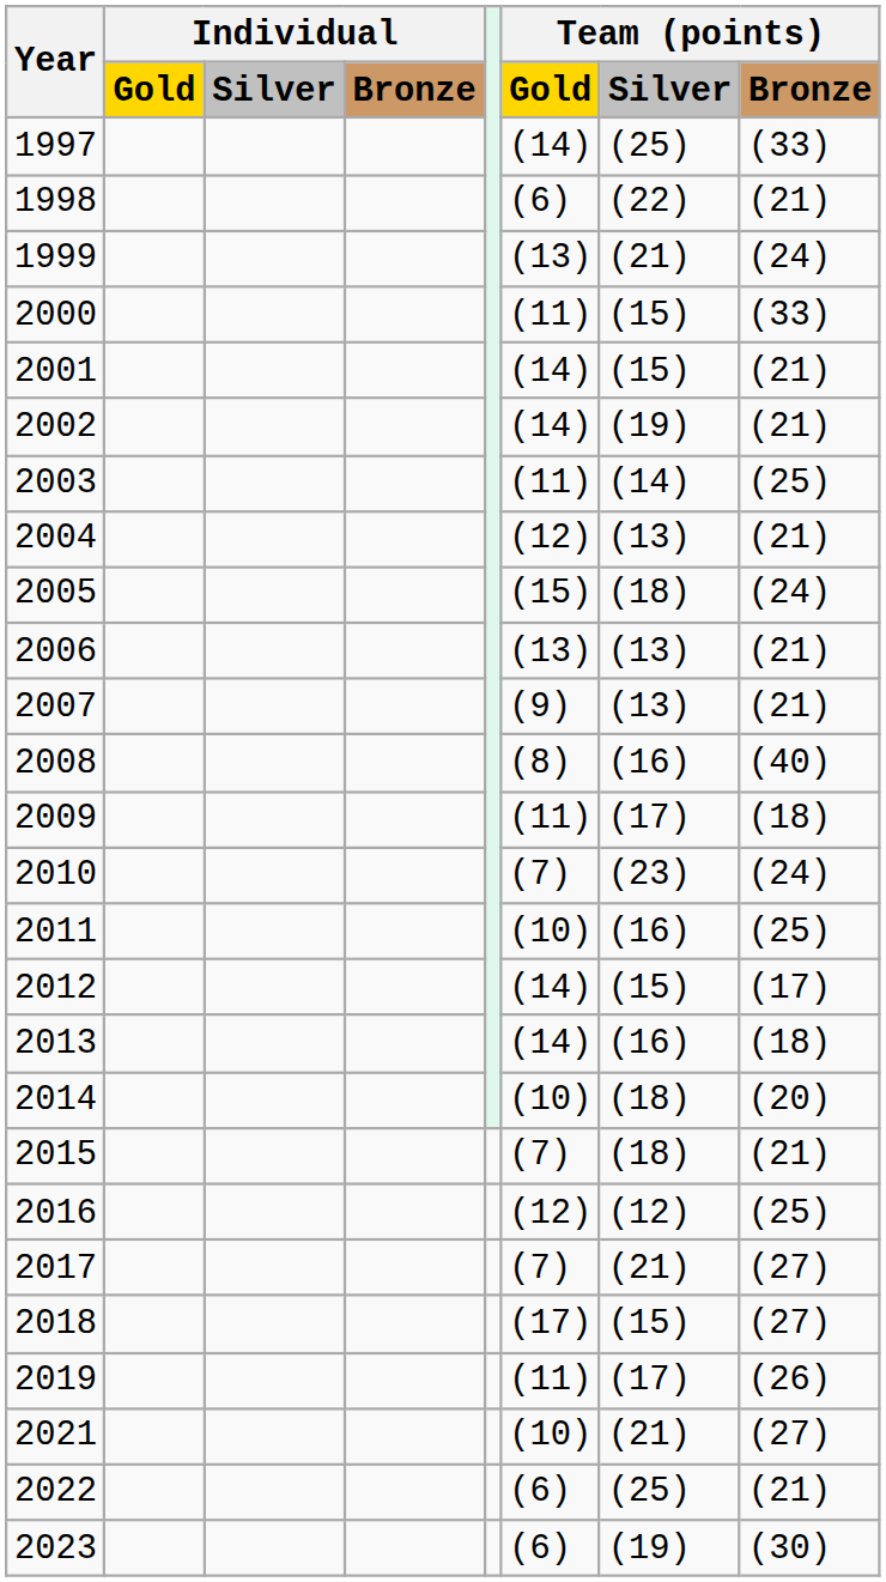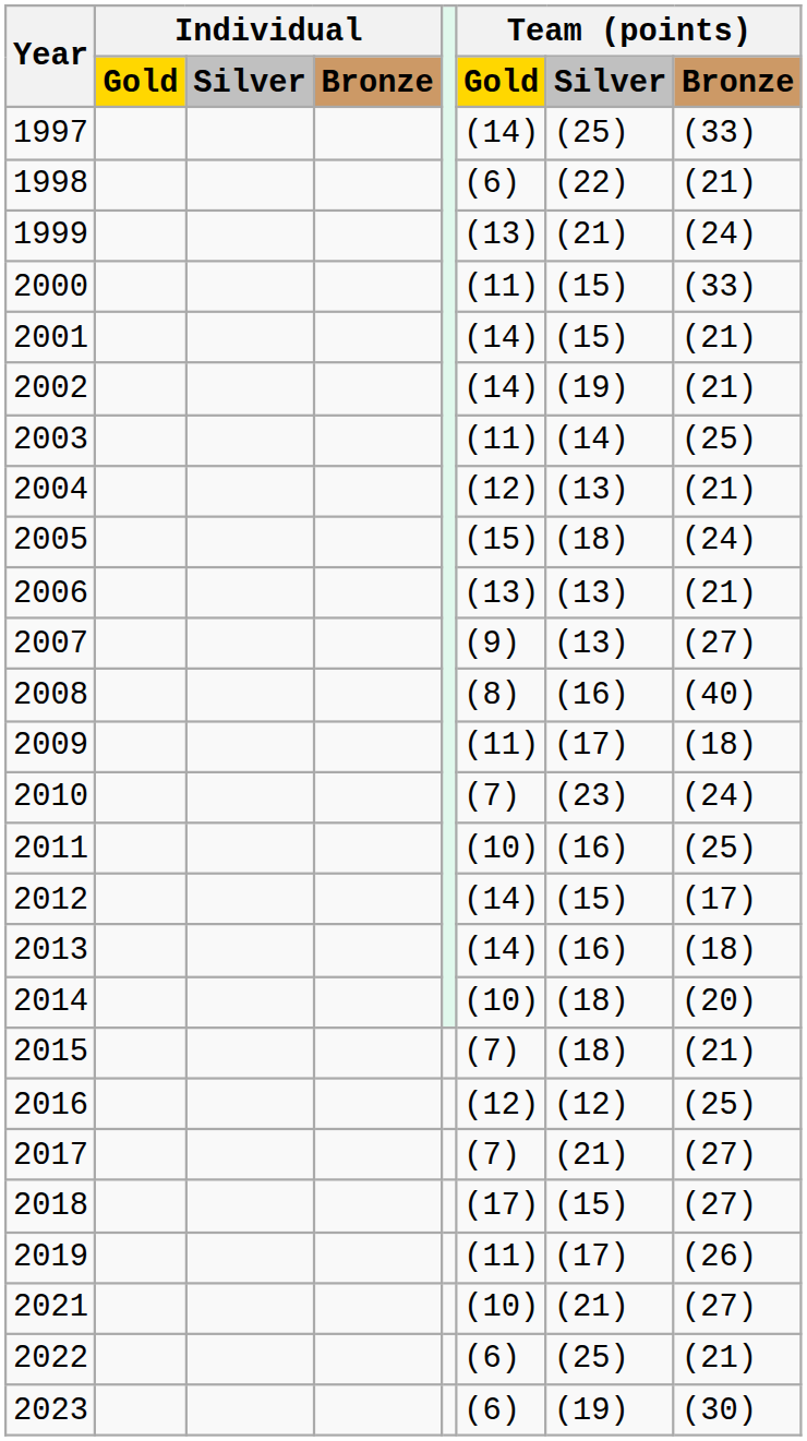 <table class=wikitable>
 <tr>
 <th rowspan=2>Year</th>
 <th colspan=3>Individual</th>
 <th rowspan=20 style="background:#E0F8EC"></th>
 <th colspan=3>Team (points)</th>
 </tr>
 <tr>
 <th align="center" style="background:gold;">Gold</th>
 <th align="center" style="background:silver;">Silver</th>
 <th align="center" style="background:#cc9966;">Bronze</th>
 <th align="center" style="background:gold;">Gold</th>
 <th align="center" style="background:silver;">Silver</th>
 <th align="center" style="background:#cc9966;">Bronze</th>
 </tr>
 <tr>
 <td>1997</td>
 <td></td>
 <td></td>
 <td></td>
 <td> (14)</td>
 <td> (25)</td>
 <td> (33)</td>
 </tr>
 <tr>
 <td>1998</td>
 <td></td>
 <td></td>
 <td></td>
 <td> (6)</td>
 <td> (22)</td>
 <td> (21)</td>
 </tr>
 <tr>
 <td>1999</td>
 <td></td>
 <td></td>
 <td></td>
 <td> (13)</td>
 <td> (21)</td>
 <td> (24)</td>
 </tr>
 <tr>
 <td>2000</td>
 <td></td>
 <td></td>
 <td></td>
 <td> (11)</td>
 <td> (15)</td>
 <td> (33)</td>
 </tr>
 <tr>
 <td>2001</td>
 <td></td>
 <td></td>
 <td></td>
 <td> (14)</td>
 <td> (15)</td>
 <td> (21)</td>
 </tr>
 <tr>
 <td>2002</td>
 <td></td>
 <td></td>
 <td></td>
 <td> (14)</td>
 <td> (19)</td>
 <td> (21)</td>
 </tr>
 <tr>
 <td>2003</td>
 <td></td>
 <td></td>
 <td></td>
 <td> (11)</td>
 <td> (14)</td>
 <td> (25)</td>
 </tr>
 <tr>
 <td>2004</td>
 <td></td>
 <td></td>
 <td></td>
 <td> (12)</td>
 <td> (13)</td>
 <td> (21)</td>
 </tr>
 <tr>
 <td>2005</td>
 <td></td>
 <td></td>
 <td></td>
 <td> (15)</td>
 <td> (18)</td>
 <td> (24)</td>
 </tr>
 <tr>
 <td>2006</td>
 <td></td>
 <td></td>
 <td></td>
 <td> (13)</td>
 <td> (13)</td>
 <td> (21)</td>
 </tr>
 <tr>
 <td>2007</td>
 <td></td>
 <td></td>
 <td></td>
 <td> (9)</td>
 <td> (13)</td>
-<td> (21)</td>
+<td> (27)</td>
 </tr>
 <tr>
 <td>2008</td>
 <td></td>
 <td></td>
 <td></td>
 <td> (8)</td>
 <td> (16)</td>
 <td> (40)</td>
 </tr>
 <tr>
 <td>2009</td>
 <td></td>
 <td></td>
 <td></td>
 <td> (11)</td>
 <td> (17)</td>
 <td> (18)</td>
 </tr>
 <tr>
 <td>2010</td>
 <td></td>
 <td></td>
 <td></td>
 <td> (7)</td>
 <td> (23)</td>
 <td> (24)</td>
 </tr>
 <tr>
 <td>2011</td>
 <td></td>
 <td></td>
 <td></td>
 <td> (10)</td>
 <td> (16)</td>
 <td> (25)</td>
 </tr>
 <tr>
 <td>2012</td>
 <td></td>
 <td></td>
 <td></td>
 <td> (14)</td>
 <td> (15)</td>
 <td> (17)</td>
 </tr>
 <tr>
 <td>2013</td>
 <td></td>
 <td></td>
 <td></td>
 <td> (14)</td>
 <td> (16)</td>
 <td> (18)</td>
 </tr>
 <tr>
 <td>2014</td>
 <td></td>
 <td></td>
 <td></td>
 <td> (10)</td>
 <td> (18)</td>
 <td> (20)</td>
 </tr>
 <tr>
 <td>2015</td>
 <td></td>
 <td></td>
 <td></td>
 <td></td>
 <td> (7)</td>
 <td> (18)</td>
 <td> (21)</td>
 </tr>
 <tr>
 <td>2016</td>
 <td></td>
 <td></td>
 <td></td>
 <td></td>
 <td> (12)</td>
 <td> (12)</td>
 <td> (25)</td>
 </tr>
 <tr>
 <td>2017</td>
 <td></td>
 <td></td>
 <td></td>
 <td></td>
 <td> (7)</td>
 <td> (21)</td>
 <td> (27)</td>
 </tr>
 <tr>
 <td>2018</td>
 <td></td>
 <td></td>
 <td></td>
 <td></td>
 <td> (17)</td>
 <td> (15)</td>
 <td> (27)</td>
 </tr>
 <tr>
 <td>2019</td>
 <td></td>
 <td></td>
 <td></td>
 <td></td>
 <td> (11)</td>
 <td> (17)</td>
 <td> (26)</td>
 </tr>
 <tr>
 <td>2021</td>
 <td></td>
 <td></td>
 <td></td>
 <td></td>
 <td> (10)</td>
 <td> (21)</td>
 <td> (27)</td>
 </tr>
 <tr>
 <td>2022</td>
 <td></td>
 <td></td>
 <td></td>
 <td></td>
 <td> (6)</td>
 <td> (25)</td>
 <td> (21)</td>
 </tr>
 <tr>
 <td>2023</td>
 <td></td>
 <td></td>
 <td></td>
 <td></td>
 <td> (6)</td>
 <td> (19)</td>
 <td> (30)</td>
 </tr>
 </table>
